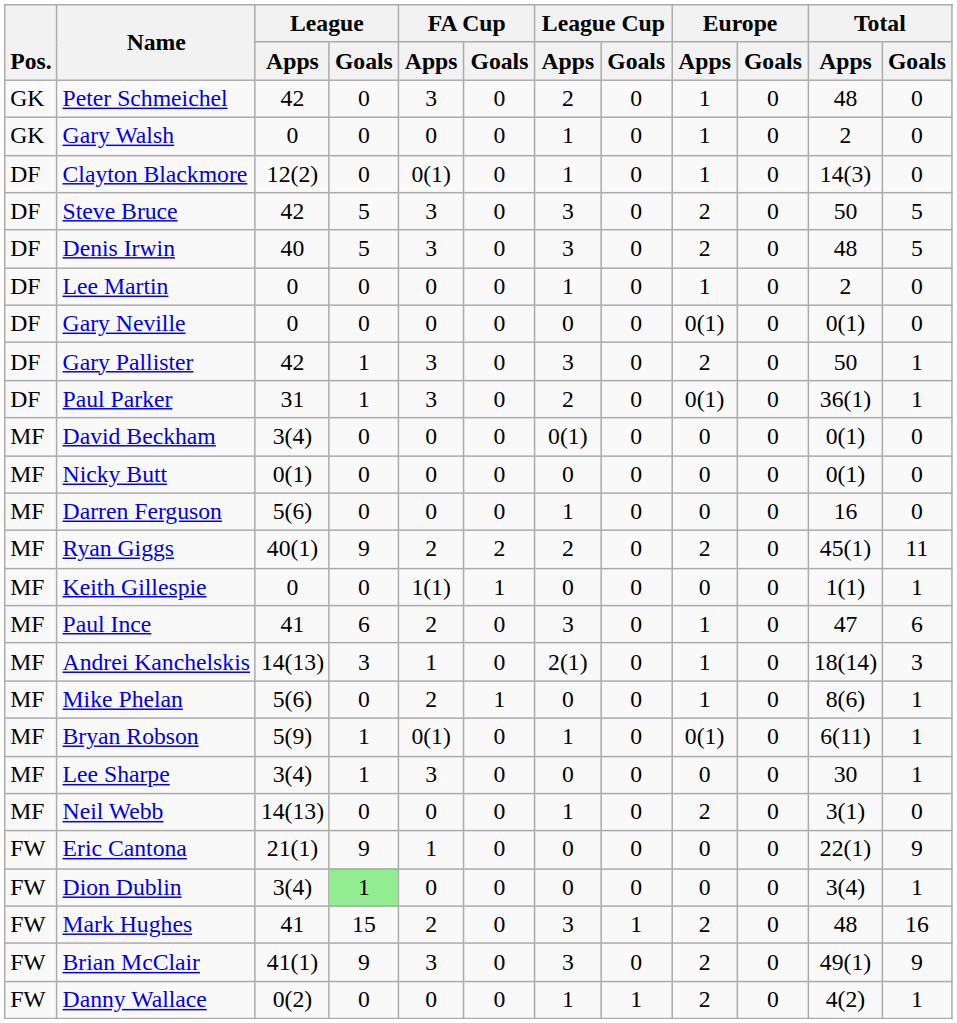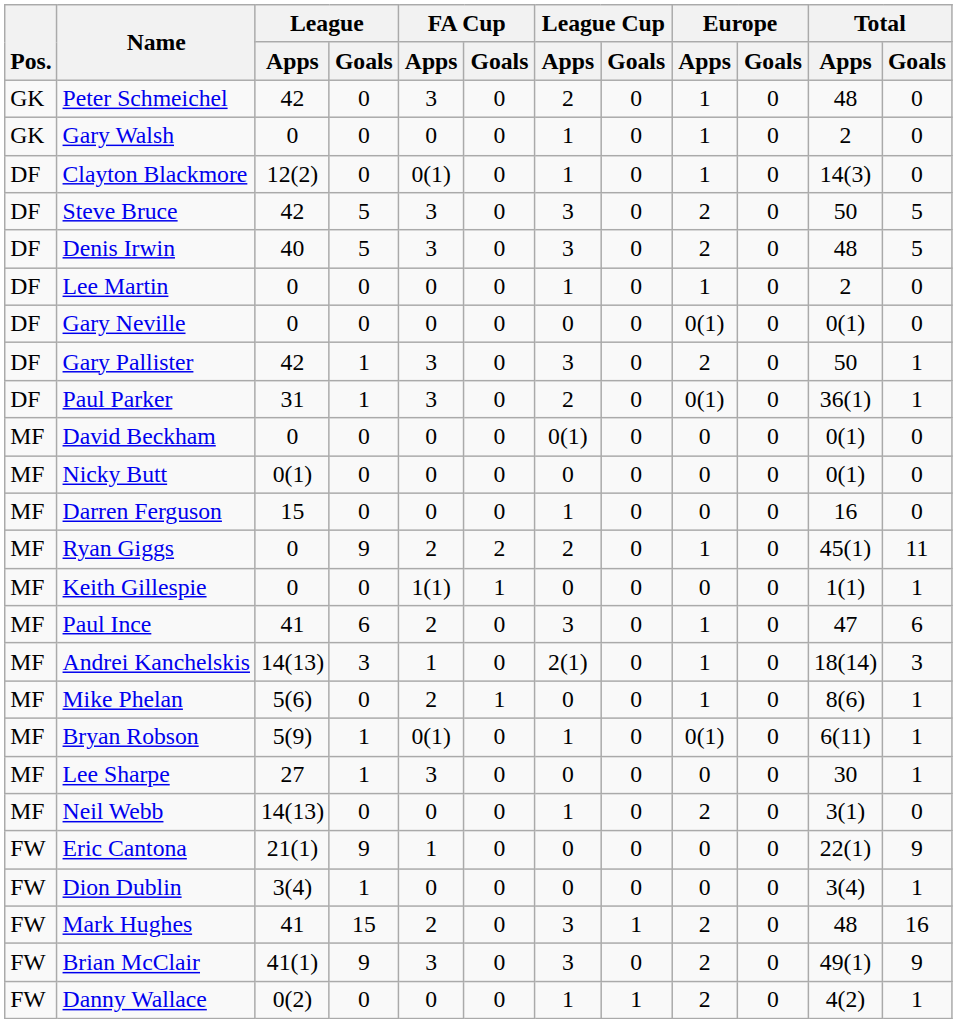 <table class="wikitable" style="text-align:center">
 <tr>
 <th rowspan="2" valign="bottom">Pos.</th>
 <th rowspan="2">Name</th>
 <th colspan="2" width="85">League</th>
 <th colspan="2" width="85">FA Cup</th>
 <th colspan="2" width="85">League Cup</th>
 <th colspan="2" width="85">Europe</th>
 <th colspan="2" width="85">Total</th>
 </tr>
 <tr>
 <th>Apps</th>
 <th>Goals</th>
 <th>Apps</th>
 <th>Goals</th>
 <th>Apps</th>
 <th>Goals</th>
 <th>Apps</th>
 <th>Goals</th>
 <th>Apps</th>
 <th>Goals</th>
 </tr>
 <tr>
 <td align="left">GK</td>
 <td align="left"> <a href='#'>Peter Schmeichel</a></td>
 <td>42</td>
 <td>0</td>
 <td>3</td>
 <td>0</td>
 <td>2</td>
 <td>0</td>
 <td>1</td>
 <td>0</td>
 <td>48</td>
 <td>0</td>
 </tr>
 <tr>
 <td align="left">GK</td>
 <td align="left"> <a href='#'>Gary Walsh</a></td>
 <td>0</td>
 <td>0</td>
 <td>0</td>
 <td>0</td>
 <td>1</td>
 <td>0</td>
 <td>1</td>
 <td>0</td>
 <td>2</td>
 <td>0</td>
 </tr>
 <tr>
 <td align="left">DF</td>
 <td align="left"> <a href='#'>Clayton Blackmore</a></td>
 <td>12(2)</td>
 <td>0</td>
 <td>0(1)</td>
 <td>0</td>
 <td>1</td>
 <td>0</td>
 <td>1</td>
 <td>0</td>
 <td>14(3)</td>
 <td>0</td>
 </tr>
 <tr>
 <td align="left">DF</td>
 <td align="left"> <a href='#'>Steve Bruce</a></td>
 <td>42</td>
 <td>5</td>
 <td>3</td>
 <td>0</td>
 <td>3</td>
 <td>0</td>
 <td>2</td>
 <td>0</td>
 <td>50</td>
 <td>5</td>
 </tr>
 <tr>
 <td align="left">DF</td>
 <td align="left"> <a href='#'>Denis Irwin</a></td>
 <td>40</td>
 <td>5</td>
 <td>3</td>
 <td>0</td>
 <td>3</td>
 <td>0</td>
 <td>2</td>
 <td>0</td>
 <td>48</td>
 <td>5</td>
 </tr>
 <tr>
 <td align="left">DF</td>
 <td align="left"> <a href='#'>Lee Martin</a></td>
 <td>0</td>
 <td>0</td>
 <td>0</td>
 <td>0</td>
 <td>1</td>
 <td>0</td>
 <td>1</td>
 <td>0</td>
 <td>2</td>
 <td>0</td>
 </tr>
 <tr>
 <td align="left">DF</td>
 <td align="left"> <a href='#'>Gary Neville</a></td>
 <td>0</td>
 <td>0</td>
 <td>0</td>
 <td>0</td>
 <td>0</td>
 <td>0</td>
 <td>0(1)</td>
 <td>0</td>
 <td>0(1)</td>
 <td>0</td>
 </tr>
 <tr>
 <td align="left">DF</td>
 <td align="left"> <a href='#'>Gary Pallister</a></td>
 <td>42</td>
 <td>1</td>
 <td>3</td>
 <td>0</td>
 <td>3</td>
 <td>0</td>
 <td>2</td>
 <td>0</td>
 <td>50</td>
 <td>1</td>
 </tr>
 <tr>
 <td align="left">DF</td>
 <td align="left"> <a href='#'>Paul Parker</a></td>
 <td>31</td>
 <td>1</td>
 <td>3</td>
 <td>0</td>
 <td>2</td>
 <td>0</td>
 <td>0(1)</td>
 <td>0</td>
 <td>36(1)</td>
 <td>1</td>
 </tr>
 <tr>
 <td align="left">MF</td>
 <td align="left"> <a href='#'>David Beckham</a></td>
-<td>3(4)</td>
+<td>0</td>
 <td>0</td>
 <td>0</td>
 <td>0</td>
 <td>0(1)</td>
 <td>0</td>
 <td>0</td>
 <td>0</td>
 <td>0(1)</td>
 <td>0</td>
 </tr>
 <tr>
 <td align="left">MF</td>
 <td align="left"> <a href='#'>Nicky Butt</a></td>
 <td>0(1)</td>
 <td>0</td>
 <td>0</td>
 <td>0</td>
 <td>0</td>
 <td>0</td>
 <td>0</td>
 <td>0</td>
 <td>0(1)</td>
 <td>0</td>
 </tr>
 <tr>
 <td align="left">MF</td>
 <td align="left"> <a href='#'>Darren Ferguson</a></td>
-<td>5(6)</td>
+<td>15</td>
 <td>0</td>
 <td>0</td>
 <td>0</td>
 <td>1</td>
 <td>0</td>
 <td>0</td>
 <td>0</td>
 <td>16</td>
 <td>0</td>
 </tr>
 <tr>
 <td align="left">MF</td>
 <td align="left"> <a href='#'>Ryan Giggs</a></td>
-<td>40(1)</td>
+<td>0</td>
 <td>9</td>
 <td>2</td>
 <td>2</td>
 <td>2</td>
 <td>0</td>
-<td>2</td>
+<td>1</td>
 <td>0</td>
 <td>45(1)</td>
 <td>11</td>
 </tr>
 <tr>
 <td align="left">MF</td>
 <td align="left"> <a href='#'>Keith Gillespie</a></td>
 <td>0</td>
 <td>0</td>
 <td>1(1)</td>
 <td>1</td>
 <td>0</td>
 <td>0</td>
 <td>0</td>
 <td>0</td>
 <td>1(1)</td>
 <td>1</td>
 </tr>
 <tr>
 <td align="left">MF</td>
 <td align="left"> <a href='#'>Paul Ince</a></td>
 <td>41</td>
 <td>6</td>
 <td>2</td>
 <td>0</td>
 <td>3</td>
 <td>0</td>
 <td>1</td>
 <td>0</td>
 <td>47</td>
 <td>6</td>
 </tr>
 <tr>
 <td align="left">MF</td>
 <td align="left"> <a href='#'>Andrei Kanchelskis</a></td>
 <td>14(13)</td>
 <td>3</td>
 <td>1</td>
 <td>0</td>
 <td>2(1)</td>
 <td>0</td>
 <td>1</td>
 <td>0</td>
 <td>18(14)</td>
 <td>3</td>
 </tr>
 <tr>
 <td align="left">MF</td>
 <td align="left"> <a href='#'>Mike Phelan</a></td>
 <td>5(6)</td>
 <td>0</td>
 <td>2</td>
 <td>1</td>
 <td>0</td>
 <td>0</td>
 <td>1</td>
 <td>0</td>
 <td>8(6)</td>
 <td>1</td>
 </tr>
 <tr>
 <td align="left">MF</td>
 <td align="left"> <a href='#'>Bryan Robson</a></td>
 <td>5(9)</td>
 <td>1</td>
 <td>0(1)</td>
 <td>0</td>
 <td>1</td>
 <td>0</td>
 <td>0(1)</td>
 <td>0</td>
 <td>6(11)</td>
 <td>1</td>
 </tr>
 <tr>
 <td align="left">MF</td>
 <td align="left"> <a href='#'>Lee Sharpe</a></td>
-<td>3(4)</td>
+<td>27</td>
 <td>1</td>
 <td>3</td>
 <td>0</td>
 <td>0</td>
 <td>0</td>
 <td>0</td>
 <td>0</td>
 <td>30</td>
 <td>1</td>
 </tr>
 <tr>
 <td align="left">MF</td>
 <td align="left"> <a href='#'>Neil Webb</a></td>
 <td>14(13)</td>
 <td>0</td>
 <td>0</td>
 <td>0</td>
 <td>1</td>
 <td>0</td>
 <td>2</td>
 <td>0</td>
 <td>3(1)</td>
 <td>0</td>
 </tr>
 <tr>
 <td align="left">FW</td>
 <td align="left"> <a href='#'>Eric Cantona</a></td>
 <td>21(1)</td>
 <td>9</td>
 <td>1</td>
 <td>0</td>
 <td>0</td>
 <td>0</td>
 <td>0</td>
 <td>0</td>
 <td>22(1)</td>
 <td>9</td>
 </tr>
 <tr>
 <td align="left">FW</td>
 <td align="left"> <a href='#'>Dion Dublin</a></td>
 <td>3(4)</td>
-<td style="background: lightgreen;">1</td>
+<td>1</td>
 <td>0</td>
 <td>0</td>
 <td>0</td>
 <td>0</td>
 <td>0</td>
 <td>0</td>
 <td>3(4)</td>
 <td>1</td>
 </tr>
 <tr>
 <td align="left">FW</td>
 <td align="left"> <a href='#'>Mark Hughes</a></td>
 <td>41</td>
 <td>15</td>
 <td>2</td>
 <td>0</td>
 <td>3</td>
 <td>1</td>
 <td>2</td>
 <td>0</td>
 <td>48</td>
 <td>16</td>
 </tr>
 <tr>
 <td align="left">FW</td>
 <td align="left"> <a href='#'>Brian McClair</a></td>
 <td>41(1)</td>
 <td>9</td>
 <td>3</td>
 <td>0</td>
 <td>3</td>
 <td>0</td>
 <td>2</td>
 <td>0</td>
 <td>49(1)</td>
 <td>9</td>
 </tr>
 <tr>
 <td align="left">FW</td>
 <td align="left"> <a href='#'>Danny Wallace</a></td>
 <td>0(2)</td>
 <td>0</td>
 <td>0</td>
 <td>0</td>
 <td>1</td>
 <td>1</td>
 <td>2</td>
 <td>0</td>
 <td>4(2)</td>
 <td>1</td>
 </tr>
 </table>
